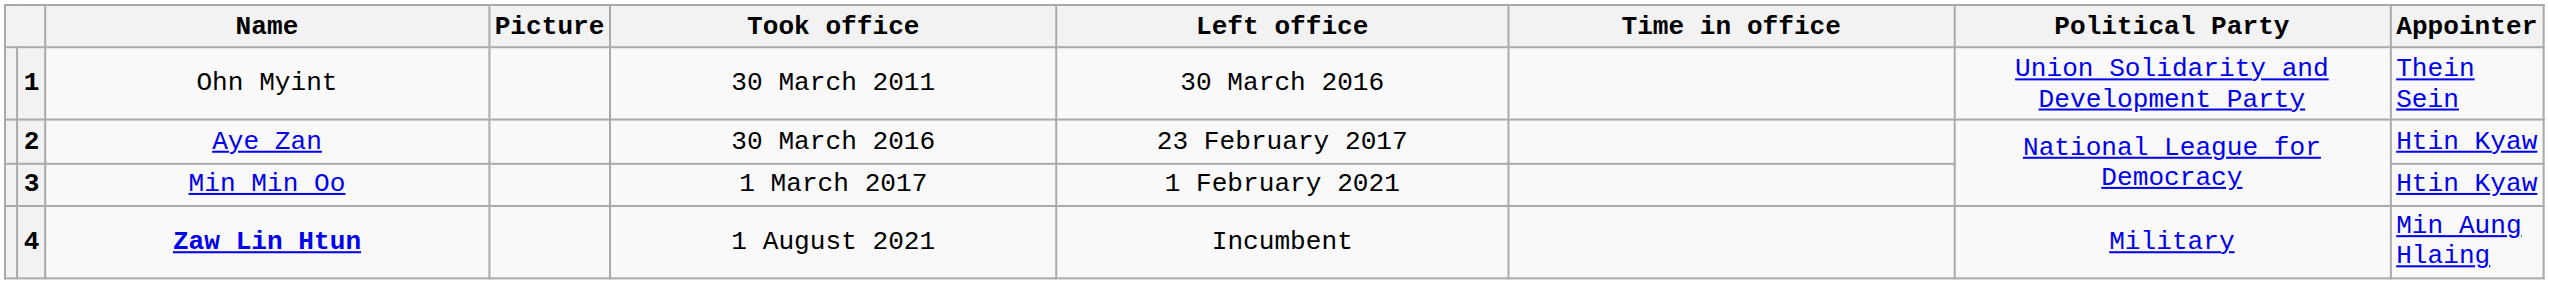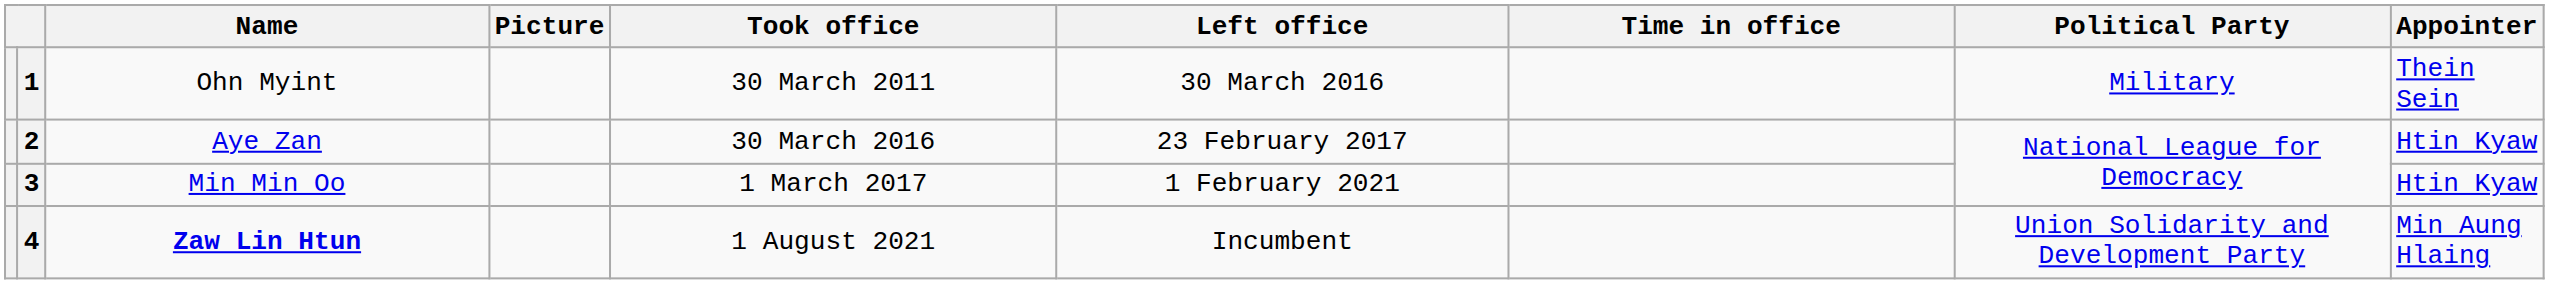 <table class="wikitable" width="100%">
 <tr>
 <th colspan="2" width="1%"></th>
 <th width="20%">Name<br></th>
 <th width="100px">Picture</th>
 <th width="20%">Took office</th>
 <th width="20%">Left office</th>
 <th width="20%">Time in office</th>
 <th width="20%">Political Party</th>
 <th width="20%">Appointer</th>
 </tr>
 <tr>
 <th></th>
 <th style="text-align:center;">1</th>
 <td align=center>Ohn Myint</td>
 <td align=center></td>
 <td align=center>30 March 2011</td>
 <td align=center>30 March 2016</td>
 <td align=center></td>
-<td align=center><a href='#'>Union Solidarity and Development Party</a></td>
+<td align=center><a href='#'>Military</a></td>
 <td><a href='#'>Thein Sein</a></td>
 </tr>
 <tr>
 <th></th>
 <th style="text-align:center;">2</th>
 <td align=center><a href='#'>Aye Zan</a></td>
 <td align=center></td>
 <td align=center>30 March 2016</td>
 <td align=center>23 February 2017</td>
 <td align=center></td>
 <td rowspan=2 align=center><a href='#'>National League for Democracy</a></td>
 <td><a href='#'>Htin Kyaw</a></td>
 </tr>
 <tr>
 <th></th>
 <th style="text-align:center;">3</th>
 <td align=center><a href='#'>Min Min Oo</a></td>
 <td align=center></td>
 <td align=center>1 March 2017</td>
 <td align=center>1 February 2021</td>
 <td align=center></td>
 <td><a href='#'>Htin Kyaw</a></td>
 </tr>
 <tr>
 <th></th>
 <th style="text-align:center;">4</th>
 <td align=center><strong><a href='#'>Zaw Lin Htun</a></strong></td>
 <td align=center></td>
 <td align=center>1 August 2021</td>
 <td align=center>Incumbent</td>
 <td align=center></td>
-<td align=center><a href='#'>Military</a></td>
+<td align=center><a href='#'>Union Solidarity and Development Party</a></td>
 <td><a href='#'>Min Aung Hlaing</a></td>
 </tr>
 </table>
